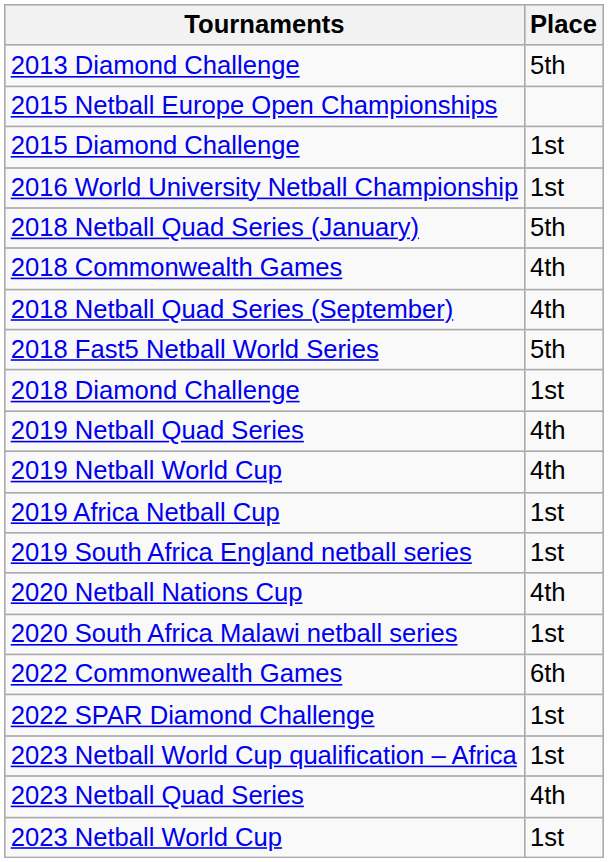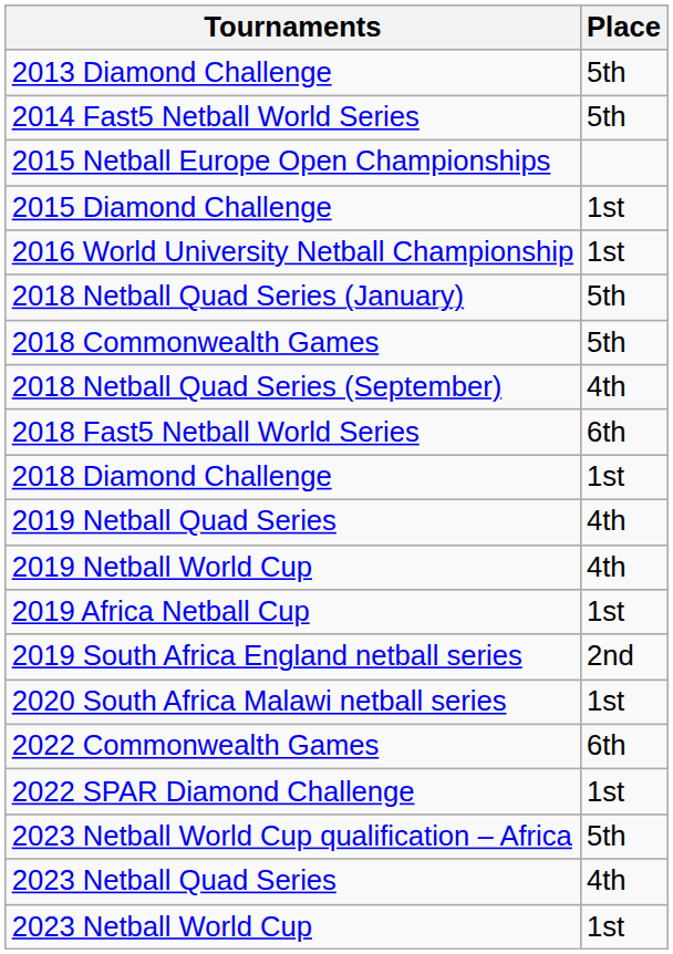 <table class="wikitable collapsible">
 <tr>
 <th>Tournaments</th>
 <th>Place</th>
 </tr>
 <tr>
 <td><a href='#'>2013 Diamond Challenge</a></td>
+<td>5th</td>
+</tr>
+<tr>
+<td><a href='#'>2014 Fast5 Netball World Series</a></td>
 <td>5th</td>
 </tr>
 <tr>
 <td><a href='#'>2015 Netball Europe Open Championships</a></td>
 <td></td>
 </tr>
 <tr>
 <td><a href='#'>2015 Diamond Challenge</a></td>
 <td>1st</td>
 </tr>
 <tr>
 <td><a href='#'>2016 World University Netball Championship</a></td>
 <td>1st</td>
 </tr>
 <tr>
 <td><a href='#'>2018 Netball Quad Series (January)</a></td>
 <td>5th</td>
 </tr>
 <tr>
 <td><a href='#'>2018 Commonwealth Games</a></td>
-<td>4th</td>
+<td>5th</td>
 </tr>
 <tr>
 <td><a href='#'>2018 Netball Quad Series (September)</a></td>
 <td>4th</td>
 </tr>
 <tr>
 <td><a href='#'>2018 Fast5 Netball World Series</a></td>
-<td>5th</td>
+<td>6th</td>
 </tr>
 <tr>
 <td><a href='#'>2018 Diamond Challenge</a></td>
 <td>1st</td>
 </tr>
 <tr>
 <td><a href='#'>2019 Netball Quad Series</a></td>
 <td>4th</td>
 </tr>
 <tr>
 <td><a href='#'>2019 Netball World Cup</a></td>
 <td>4th</td>
 </tr>
 <tr>
 <td><a href='#'>2019 Africa Netball Cup</a></td>
 <td>1st</td>
 </tr>
 <tr>
 <td><a href='#'>2019 South Africa England netball series</a></td>
-<td>1st</td>
-</tr>
-<tr>
-<td><a href='#'>2020 Netball Nations Cup</a></td>
-<td>4th</td>
+<td>2nd</td>
 </tr>
 <tr>
 <td><a href='#'>2020 South Africa Malawi netball series</a></td>
 <td>1st</td>
 </tr>
 <tr>
 <td><a href='#'>2022 Commonwealth Games</a></td>
 <td>6th</td>
 </tr>
 <tr>
 <td><a href='#'>2022 SPAR Diamond Challenge</a></td>
 <td>1st</td>
 </tr>
 <tr>
 <td><a href='#'>2023 Netball World Cup qualification – Africa</a></td>
-<td>1st</td>
+<td>5th</td>
 </tr>
 <tr>
 <td><a href='#'>2023 Netball Quad Series</a></td>
 <td>4th</td>
 </tr>
 <tr>
 <td><a href='#'>2023 Netball World Cup</a></td>
 <td>1st</td>
 </tr>
 <tr>
 </tr>
 </table>
